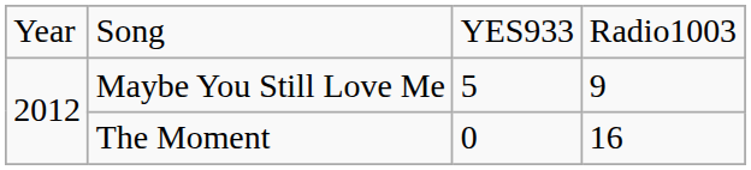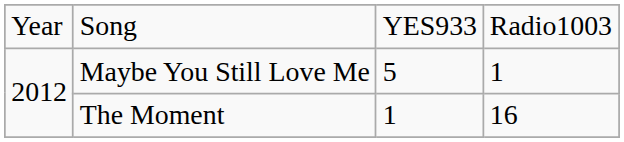 <table class="wikitable">
 <tr>
 <td>Year</td>
 <td>Song</td>
 <td>YES933</td>
 <td>Radio1003</td>
 </tr>
 <tr>
 <td rowspan=2>2012</td>
 <td>Maybe You Still Love Me</td>
 <td>5</td>
-<td>9</td>
+<td>1</td>
 </tr>
 <tr>
 <td>The Moment</td>
-<td>0</td>
+<td>1</td>
 <td>16</td>
 </tr>
 </table>
